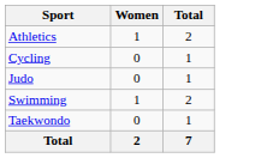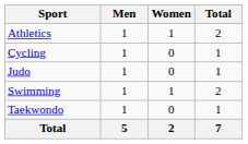 <table class="wikitable sortable" style="text-align:center;">
 <tr>
 <th width=120>Sport</th>
+<th width=55>Men</th>
 <th width=55>Women</th>
 <th width=55>Total</th>
 </tr>
 <tr>
 <td align=left><a href='#'>Athletics</a></td>
 <td>1</td>
+<td>1</td>
 <td>2</td>
 </tr>
 <tr>
 <td align=left><a href='#'>Cycling</a></td>
+<td>1</td>
 <td>0</td>
 <td>1</td>
 </tr>
 <tr>
 <td align=left><a href='#'>Judo</a></td>
+<td>1</td>
 <td>0</td>
 <td>1</td>
 </tr>
 <tr>
 <td align=left><a href='#'>Swimming</a></td>
 <td>1</td>
+<td>1</td>
 <td>2</td>
 </tr>
 <tr>
 <td align=left><a href='#'>Taekwondo</a></td>
+<td>1</td>
 <td>0</td>
 <td>1</td>
 </tr>
 <tr>
 <th>Total</th>
+<th>5</th>
 <th>2</th>
 <th>7</th>
 </tr>
 </table>
